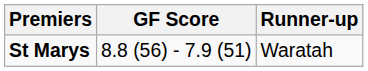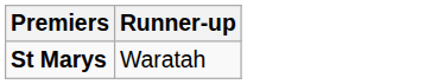 <table class="wikitable" style="text-align:left;">
 <tr style="background:#efefef;">
 <th>Premiers</th>
-<th>GF Score</th>
 <th>Runner-up</th>
 </tr>
 <tr>
 <td><strong>St Marys</strong></td>
-<td>8.8 (56) - 7.9 (51)</td>
 <td>Waratah</td>
 </tr>
 </table>
